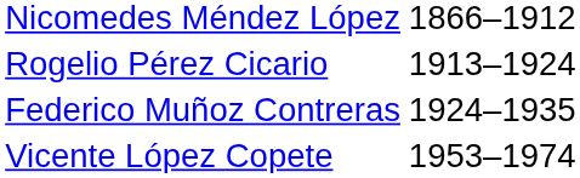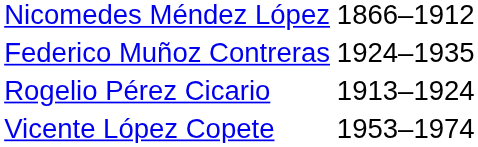 <table>
 <tr>
 <td><a href='#'>Nicomedes Méndez López</a></td>
 <td>1866–1912</td>
 </tr>
 <tr>
+<td><a href='#'>Federico Muñoz Contreras</a></td>
+<td>1924–1935</td>
+</tr>
+<tr>
 <td><a href='#'>Rogelio Pérez Cicario</a></td>
 <td>1913–1924</td>
-</tr>
-<tr>
-<td><a href='#'>Federico Muñoz Contreras</a></td>
-<td>1924–1935</td>
 </tr>
 <tr>
 <td><a href='#'>Vicente López Copete</a></td>
 <td>1953–1974</td>
 </tr>
 <tr>
 </tr>
 </table>
